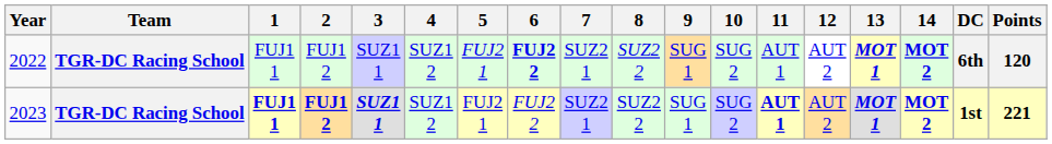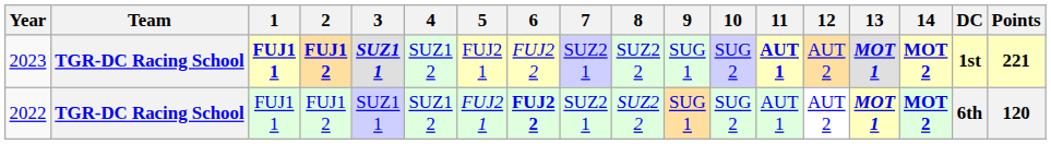 <table class="wikitable" style="text-align:center; font-size:85%">
 <tr>
 <th>Year</th>
 <th>Team</th>
 <th>1</th>
 <th>2</th>
 <th>3</th>
 <th>4</th>
 <th>5</th>
 <th>6</th>
 <th>7</th>
 <th>8</th>
 <th>9</th>
 <th>10</th>
 <th>11</th>
 <th>12</th>
 <th>13</th>
 <th>14</th>
 <th>DC</th>
 <th>Points</th>
 </tr>
 <tr>
+<td><a href='#'>2023</a></td>
+<th nowrap><a href='#'>TGR-DC Racing School</a></th>
+<td style="background:#ffffbf"><strong><a href='#'>FUJ1<br>1</a></strong><br></td>
+<td style="background:#ffdf9f"><strong><a href='#'>FUJ1<br>2</a></strong><br></td>
+<td style="background:#dfdfdf"><strong><em><a href='#'>SUZ1<br>1</a></em></strong><br></td>
+<td style="background:#dfffdf"><a href='#'>SUZ1<br>2</a><br></td>
+<td style="background:#ffffbf"><a href='#'>FUJ2<br>1</a> <br></td>
+<td style="background:#ffffbf"><em><a href='#'>FUJ2<br>2</a></em><br></td>
+<td style="background:#cfcfff"><a href='#'>SUZ2<br>1</a><br></td>
+<td style="background:#dfffdf"><a href='#'>SUZ2<br>2</a><br></td>
+<td style="background:#dfffdf"><a href='#'>SUG<br>1</a><br></td>
+<td style="background:#cfcfff"><a href='#'>SUG<br>2</a><br></td>
+<td style="background:#ffffbf"><strong><a href='#'>AUT<br>1</a></strong><br></td>
+<td style="background:#ffdf9f"><a href='#'>AUT<br>2</a><br></td>
+<td style="background:#dfdfdf"><strong><em><a href='#'>MOT<br>1</a></em></strong><br></td>
+<td style="background:#ffffbf"><strong><a href='#'>MOT<br>2</a></strong><br></td>
+<th style="background:#ffffbf">1st</th>
+<th style="background:#ffffbf">221</th>
+</tr>
+<tr>
 <td><a href='#'>2022</a></td>
 <th nowrap><a href='#'>TGR-DC Racing School</a></th>
 <td style="background:#dfffdf"><a href='#'>FUJ1<br>1</a><br></td>
 <td style="background:#dfffdf"><a href='#'>FUJ1<br>2</a><br></td>
 <td style="background:#cfcfff"><a href='#'>SUZ1<br>1</a><br></td>
 <td style="background:#dfffdf"><a href='#'>SUZ1<br>2</a><br></td>
 <td style="background:#dfffdf"><em><a href='#'>FUJ2<br>1</a></em><br></td>
 <td style="background:#dfffdf"><strong><a href='#'>FUJ2<br>2</a></strong><br></td>
 <td style="background:#dfffdf"><a href='#'>SUZ2<br>1</a><br></td>
 <td style="background:#dfffdf"><em><a href='#'>SUZ2<br>2</a></em><br></td>
 <td style="background:#ffdf9f"><a href='#'>SUG<br>1</a><br></td>
 <td style="background:#dfffdf"><a href='#'>SUG<br>2</a><br></td>
 <td style="background:#dfffdf"><a href='#'>AUT<br>1</a><br></td>
 <td style="background:#ffffff"><a href='#'>AUT<br>2</a><br></td>
 <td style="background:#ffffbf"><strong><em><a href='#'>MOT<br>1</a></em></strong><br></td>
 <td style="background:#dfffdf"><strong><a href='#'>MOT<br>2</a></strong><br></td>
 <th>6th</th>
 <th>120</th>
 </tr>
-<tr>
-<td><a href='#'>2023</a></td>
-<th nowrap><a href='#'>TGR-DC Racing School</a></th>
-<td style="background:#ffffbf"><strong><a href='#'>FUJ1<br>1</a></strong><br></td>
-<td style="background:#ffdf9f"><strong><a href='#'>FUJ1<br>2</a></strong><br></td>
-<td style="background:#dfdfdf"><strong><em><a href='#'>SUZ1<br>1</a></em></strong><br></td>
-<td style="background:#dfffdf"><a href='#'>SUZ1<br>2</a><br></td>
-<td style="background:#ffffbf"><a href='#'>FUJ2<br>1</a> <br></td>
-<td style="background:#ffffbf"><em><a href='#'>FUJ2<br>2</a></em><br></td>
-<td style="background:#cfcfff"><a href='#'>SUZ2<br>1</a><br></td>
-<td style="background:#dfffdf"><a href='#'>SUZ2<br>2</a><br></td>
-<td style="background:#dfffdf"><a href='#'>SUG<br>1</a><br></td>
-<td style="background:#cfcfff"><a href='#'>SUG<br>2</a><br></td>
-<td style="background:#ffffbf"><strong><a href='#'>AUT<br>1</a></strong><br></td>
-<td style="background:#ffdf9f"><a href='#'>AUT<br>2</a><br></td>
-<td style="background:#dfdfdf"><strong><em><a href='#'>MOT<br>1</a></em></strong><br></td>
-<td style="background:#ffffbf"><strong><a href='#'>MOT<br>2</a></strong><br></td>
-<th style="background:#ffffbf">1st</th>
-<th style="background:#ffffbf">221</th>
-</tr>
 </table>
